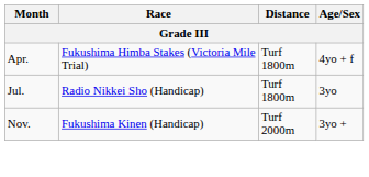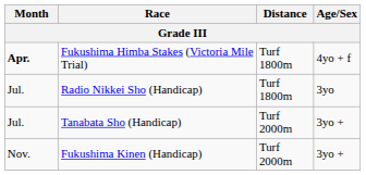 <table class=wikitable>
 <tr>
 <th style="width:65px"><strong>Month</strong></th>
 <th style="width:260px"><strong>Race</strong></th>
 <th style="width:70px"><strong>Distance</strong></th>
 <th><strong>Age/Sex</strong></th>
 </tr>
 <tr>
 <th colspan="4">Grade III</th>
 </tr>
 <tr>
-<td>Apr.</td>
+<td><strong>Apr.</strong></td>
 <td><a href='#'>Fukushima Himba Stakes</a> (<a href='#'>Victoria Mile</a> Trial)</td>
 <td>Turf 1800m</td>
 <td>4yo + f</td>
 </tr>
 <tr>
 <td>Jul.</td>
 <td><a href='#'>Radio Nikkei Sho</a> (Handicap)</td>
 <td>Turf 1800m</td>
 <td>3yo</td>
 </tr>
 <tr>
+<td>Jul.</td>
+<td><a href='#'>Tanabata Sho</a> (Handicap)</td>
+<td>Turf 2000m</td>
+<td>3yo +</td>
+</tr>
+<tr>
 <td>Nov.</td>
 <td><a href='#'>Fukushima Kinen</a> (Handicap)</td>
 <td>Turf 2000m</td>
 <td>3yo +</td>
 </tr>
 </table>
